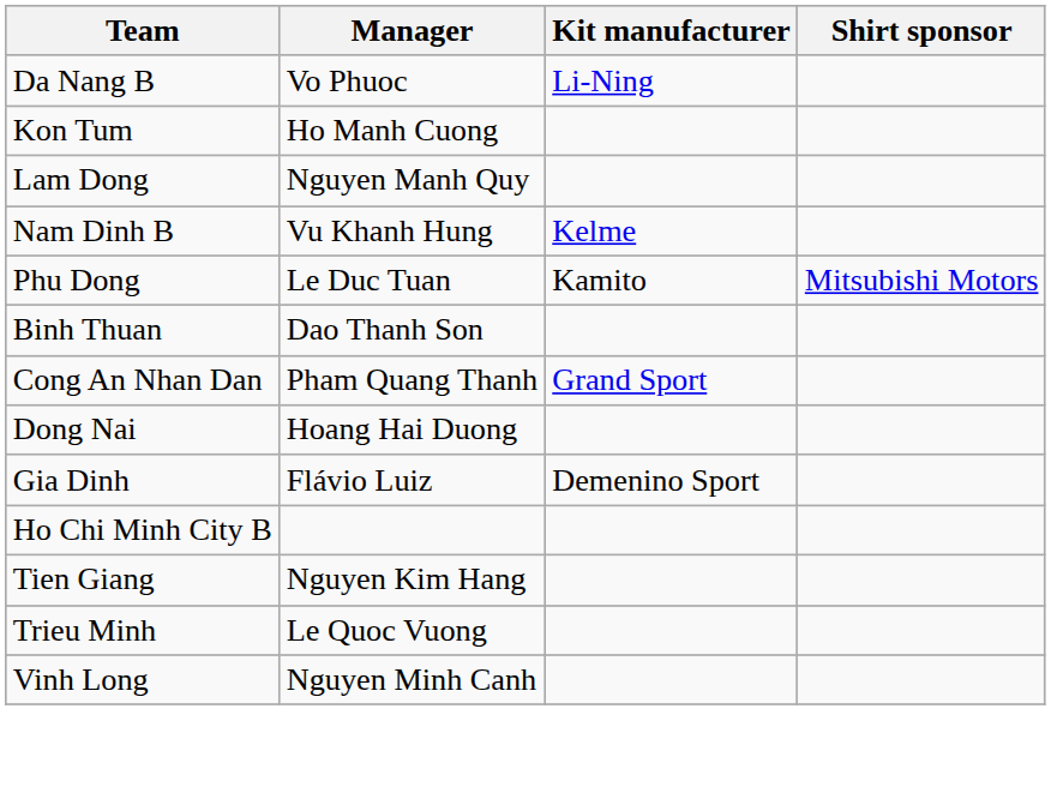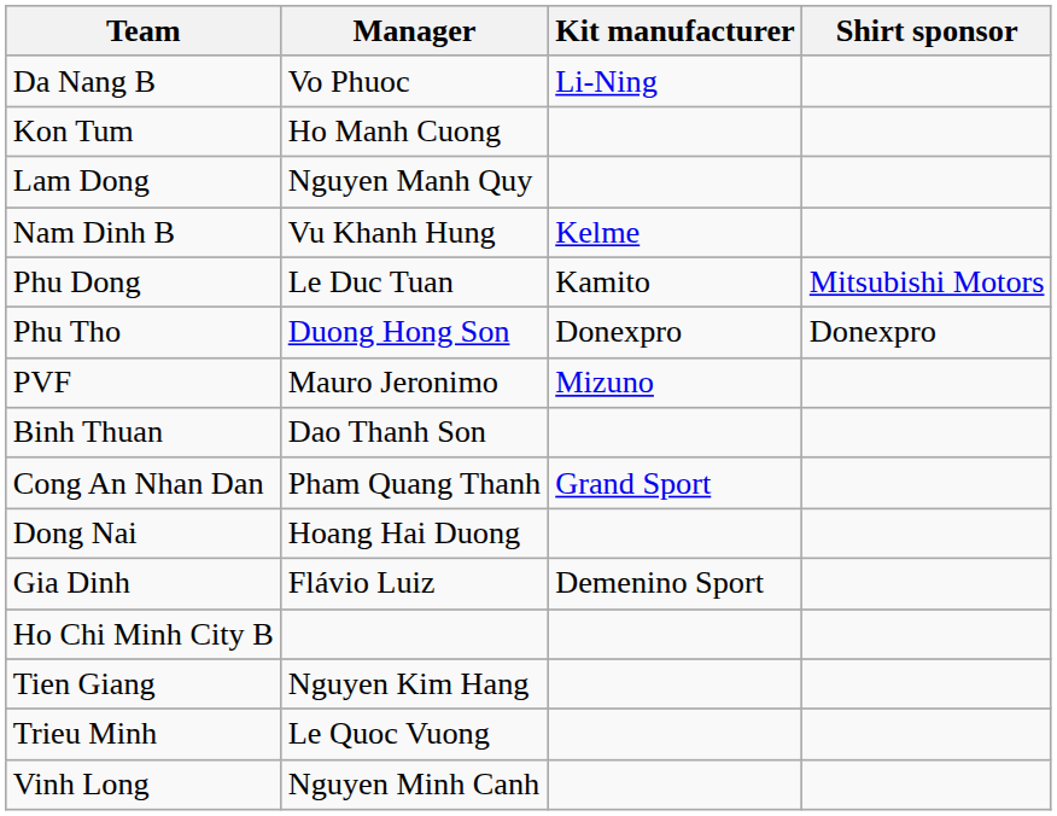 <table class="wikitable sortable" style="text-align:left;">
 <tr>
 <th>Team</th>
 <th>Manager</th>
 <th>Kit manufacturer</th>
 <th>Shirt sponsor</th>
 </tr>
 <tr>
 <td>Da Nang B</td>
 <td>Vo Phuoc</td>
 <td><a href='#'>Li-Ning</a></td>
 <td></td>
 </tr>
 <tr>
 <td>Kon Tum</td>
 <td>Ho Manh Cuong</td>
 <td></td>
 </tr>
 <tr>
 <td>Lam Dong</td>
 <td>Nguyen Manh Quy</td>
 <td></td>
 <td></td>
 </tr>
 <tr>
 <td>Nam Dinh B</td>
 <td>Vu Khanh Hung</td>
 <td><a href='#'>Kelme</a></td>
 <td></td>
 </tr>
 <tr>
 <td>Phu Dong</td>
 <td>Le Duc Tuan</td>
 <td>Kamito</td>
 <td><a href='#'>Mitsubishi Motors</a></td>
+</tr>
+<tr>
+<td>Phu Tho</td>
+<td><a href='#'>Duong Hong Son</a></td>
+<td>Donexpro</td>
+<td>Donexpro</td>
+</tr>
+<tr>
+<td>PVF</td>
+<td>Mauro Jeronimo</td>
+<td><a href='#'>Mizuno</a></td>
+<td></td>
 </tr>
 <tr>
 <td>Binh Thuan</td>
 <td>Dao Thanh Son</td>
 <td></td>
 <td></td>
 </tr>
 <tr>
 <td>Cong An Nhan Dan</td>
 <td>Pham Quang Thanh</td>
 <td><a href='#'>Grand Sport</a></td>
 <td></td>
 </tr>
 <tr>
 <td>Dong Nai</td>
 <td>Hoang Hai Duong</td>
 <td></td>
 <td></td>
 </tr>
 <tr>
 <td>Gia Dinh</td>
 <td>Flávio Luiz</td>
 <td>Demenino Sport</td>
 <td></td>
 </tr>
 <tr>
 <td>Ho Chi Minh City B</td>
 <td></td>
 <td></td>
 <td></td>
 </tr>
 <tr>
 <td>Tien Giang</td>
 <td>Nguyen Kim Hang</td>
 <td></td>
 <td></td>
 </tr>
 <tr>
 <td>Trieu Minh</td>
 <td>Le Quoc Vuong</td>
 <td></td>
 <td></td>
 </tr>
 <tr>
 <td>Vinh Long</td>
 <td>Nguyen Minh Canh</td>
 <td></td>
 <td></td>
 </tr>
 </table>
